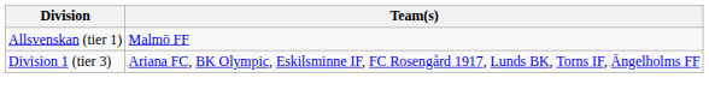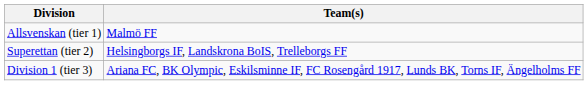 <table class="wikitable">
 <tr>
 <th>Division</th>
 <th>Team(s)</th>
 </tr>
 <tr>
 <td><a href='#'>Allsvenskan</a> (tier 1)</td>
 <td><a href='#'>Malmö FF</a></td>
 </tr>
 <tr>
+<td><a href='#'>Superettan</a> (tier 2)</td>
+<td><a href='#'>Helsingborgs IF</a>, <a href='#'>Landskrona BoIS</a>, <a href='#'>Trelleborgs FF</a></td>
+</tr>
+<tr>
 <td><a href='#'>Division 1</a> (tier 3)</td>
 <td><a href='#'>Ariana FC</a>, <a href='#'>BK Olympic</a>, <a href='#'>Eskilsminne IF</a>, <a href='#'>FC Rosengård 1917</a>, <a href='#'>Lunds BK</a>, <a href='#'>Torns IF</a>, <a href='#'>Ängelholms FF</a></td>
 </tr>
 </table>
